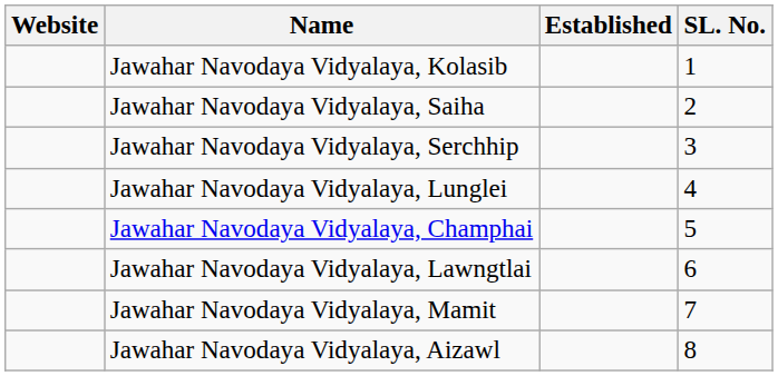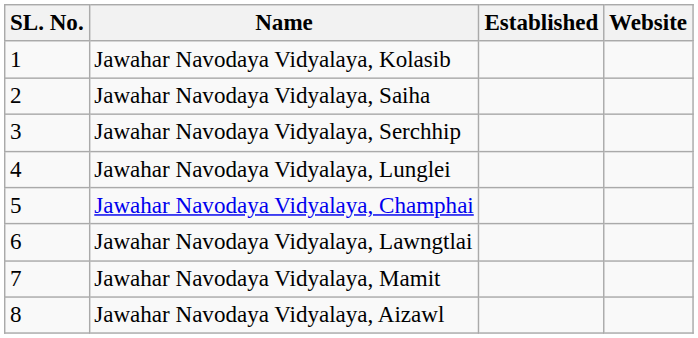 <table class="wikitable sortable mw-collapsible">
 <tr>
-<th>Website</th>
+<th>SL. No.</th>
 <th>Name</th>
 <th>Established</th>
-<th>SL. No.</th>
+<th>Website</th>
 </tr>
 <tr>
-<td></td>
+<td>1</td>
 <td>Jawahar Navodaya Vidyalaya, Kolasib</td>
 <td></td>
-<td>1</td>
+<td></td>
 </tr>
 <tr>
-<td></td>
+<td>2</td>
 <td>Jawahar Navodaya Vidyalaya, Saiha</td>
 <td></td>
-<td>2</td>
+<td></td>
 </tr>
 <tr>
-<td></td>
+<td>3</td>
 <td>Jawahar Navodaya Vidyalaya, Serchhip</td>
 <td></td>
-<td>3</td>
+<td></td>
 </tr>
 <tr>
-<td></td>
+<td>4</td>
 <td>Jawahar Navodaya Vidyalaya, Lunglei</td>
 <td></td>
-<td>4</td>
+<td></td>
 </tr>
 <tr>
-<td></td>
+<td>5</td>
 <td><a href='#'>Jawahar Navodaya Vidyalaya, Champhai</a></td>
 <td></td>
-<td>5</td>
+<td></td>
 </tr>
 <tr>
-<td></td>
+<td>6</td>
 <td>Jawahar Navodaya Vidyalaya, Lawngtlai</td>
 <td></td>
-<td>6</td>
+<td></td>
 </tr>
 <tr>
-<td></td>
+<td>7</td>
 <td>Jawahar Navodaya Vidyalaya, Mamit</td>
 <td></td>
-<td>7</td>
+<td></td>
 </tr>
 <tr>
-<td></td>
+<td>8</td>
 <td>Jawahar Navodaya Vidyalaya, Aizawl</td>
 <td></td>
-<td>8</td>
+<td></td>
 </tr>
 </table>
